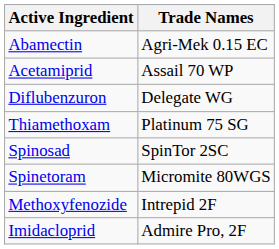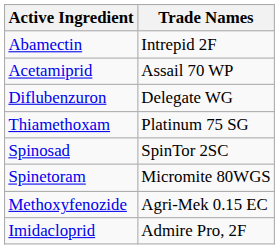 <table class="wikitable">
 <tr>
 <th>Active Ingredient</th>
 <th>Trade Names</th>
 </tr>
 <tr>
 <td><a href='#'>Abamectin</a></td>
-<td>Agri-Mek 0.15 EC</td>
+<td>Intrepid 2F</td>
 </tr>
 <tr>
 <td><a href='#'>Acetamiprid</a></td>
 <td>Assail 70 WP</td>
 </tr>
 <tr>
 <td><a href='#'>Diflubenzuron</a></td>
 <td>Delegate WG</td>
 </tr>
 <tr>
 <td><a href='#'>Thiamethoxam</a></td>
 <td>Platinum 75 SG</td>
 </tr>
 <tr>
 <td><a href='#'>Spinosad</a></td>
 <td>SpinTor 2SC</td>
 </tr>
 <tr>
 <td><a href='#'>Spinetoram</a></td>
 <td>Micromite 80WGS</td>
 </tr>
 <tr>
 <td><a href='#'>Methoxyfenozide</a></td>
-<td>Intrepid 2F</td>
+<td>Agri-Mek 0.15 EC</td>
 </tr>
 <tr>
 <td><a href='#'>Imidacloprid</a></td>
 <td>Admire Pro, 2F</td>
 </tr>
 </table>
